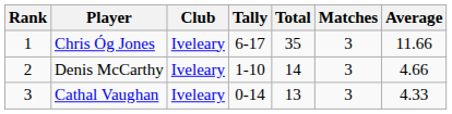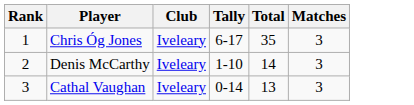 <table class="wikitable">
 <tr>
 <th>Rank</th>
 <th>Player</th>
 <th>Club</th>
 <th>Tally</th>
 <th>Total</th>
 <th>Matches</th>
-<th>Average</th>
 </tr>
 <tr>
 <td rowspan="1" style="text-align:center;">1</td>
 <td><a href='#'>Chris Óg Jones</a></td>
 <td><a href='#'>Iveleary</a></td>
 <td align=center>6-17</td>
 <td align=center>35</td>
 <td align=center>3</td>
-<td align=center>11.66</td>
 </tr>
 <tr>
 <td rowspan="1" style="text-align:center;">2</td>
 <td>Denis McCarthy</td>
 <td><a href='#'>Iveleary</a></td>
 <td align=center>1-10</td>
 <td align=center>14</td>
 <td align=center>3</td>
-<td align=center>4.66</td>
 </tr>
 <tr>
 <td rowspan="1" style="text-align:center;">3</td>
 <td><a href='#'>Cathal Vaughan</a></td>
 <td><a href='#'>Iveleary</a></td>
 <td align=center>0-14</td>
 <td align=center>13</td>
 <td align=center>3</td>
-<td align=center>4.33</td>
 </tr>
 </table>
